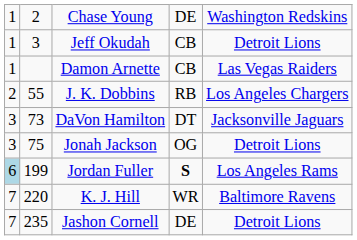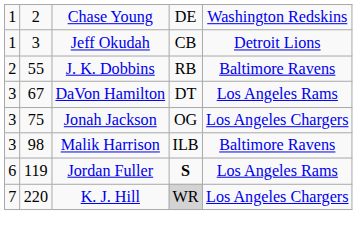 <table class="wikitable" style="text-align:center">
 <tr>
 <td>1</td>
 <td>2</td>
 <td><a href='#'>Chase Young</a></td>
 <td>DE</td>
 <td><a href='#'>Washington Redskins</a></td>
 </tr>
 <tr>
 <td>1</td>
 <td>3</td>
 <td><a href='#'>Jeff Okudah</a></td>
 <td>CB</td>
 <td><a href='#'>Detroit Lions</a></td>
 </tr>
 <tr>
-<td>1</td>
-<td></td>
-<td><a href='#'>Damon Arnette</a></td>
-<td>CB</td>
-<td><a href='#'>Las Vegas Raiders</a></td>
-</tr>
-<tr>
 <td>2</td>
 <td>55</td>
 <td><a href='#'>J. K. Dobbins</a></td>
 <td>RB</td>
-<td><a href='#'>Los Angeles Chargers</a></td>
+<td><a href='#'>Baltimore Ravens</a></td>
 </tr>
 <tr>
 <td>3</td>
-<td>73</td>
+<td>67</td>
 <td><a href='#'>DaVon Hamilton</a></td>
 <td>DT</td>
-<td><a href='#'>Jacksonville Jaguars</a></td>
+<td><a href='#'>Los Angeles Rams</a></td>
 </tr>
 <tr>
 <td>3</td>
 <td>75</td>
 <td><a href='#'>Jonah Jackson</a></td>
 <td>OG</td>
-<td><a href='#'>Detroit Lions</a></td>
+<td><a href='#'>Los Angeles Chargers</a></td>
 </tr>
 <tr>
-<td style="background: lightblue;">6</td>
-<td>199</td>
+<td>3</td>
+<td>98</td>
+<td><a href='#'>Malik Harrison</a></td>
+<td>ILB</td>
+<td><a href='#'>Baltimore Ravens</a></td>
+</tr>
+<tr>
+<td>6</td>
+<td>119</td>
 <td><a href='#'>Jordan Fuller</a></td>
 <td><strong>S</strong></td>
 <td><a href='#'>Los Angeles Rams</a></td>
 </tr>
 <tr>
 <td>7</td>
 <td>220</td>
 <td><a href='#'>K. J. Hill</a></td>
-<td>WR</td>
-<td><a href='#'>Baltimore Ravens</a></td>
-</tr>
-<tr>
-<td>7</td>
-<td>235</td>
-<td><a href='#'>Jashon Cornell</a></td>
-<td>DE</td>
-<td><a href='#'>Detroit Lions</a></td>
+<td style="background: lightgrey;">WR</td>
+<td><a href='#'>Los Angeles Chargers</a></td>
 </tr>
 </table>
